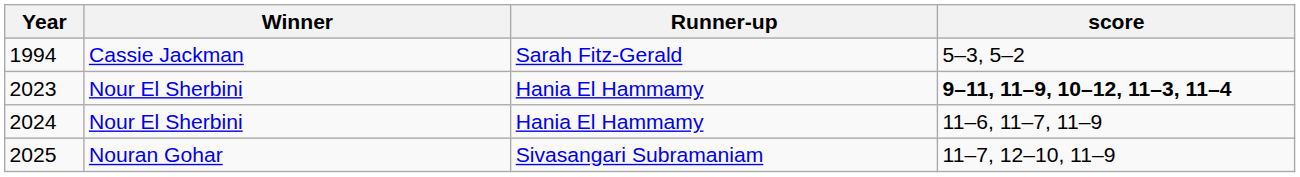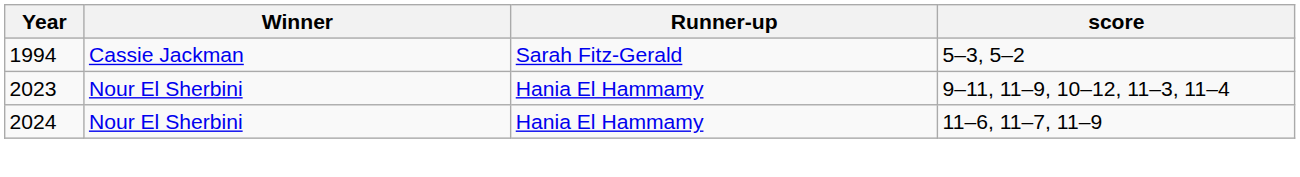 <table class="wikitable" style="font-size: 95%;">
 <tr>
 <th width=50>Year</th>
 <th width=300>Winner</th>
 <th width=300>Runner-up</th>
 <th width=250>score</th>
 </tr>
 <tr>
 <td>1994</td>
 <td> <a href='#'>Cassie Jackman</a></td>
 <td> <a href='#'>Sarah Fitz-Gerald</a></td>
 <td>5–3, 5–2</td>
 </tr>
 <tr>
 <td>2023</td>
 <td> <a href='#'>Nour El Sherbini</a></td>
 <td> <a href='#'>Hania El Hammamy</a></td>
-<td><strong>9–11, 11–9, 10–12, 11–3, 11–4</strong></td>
+<td>9–11, 11–9, 10–12, 11–3, 11–4</td>
 </tr>
 <tr>
 <td>2024</td>
 <td> <a href='#'>Nour El Sherbini</a></td>
 <td> <a href='#'>Hania El Hammamy</a></td>
 <td>11–6, 11–7, 11–9</td>
 </tr>
-<tr>
-<td>2025</td>
-<td> <a href='#'>Nouran Gohar</a></td>
-<td> <a href='#'>Sivasangari Subramaniam</a></td>
-<td>11–7, 12–10, 11–9</td>
-</tr>
 </table>
